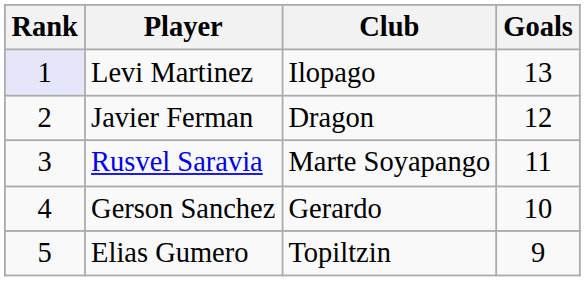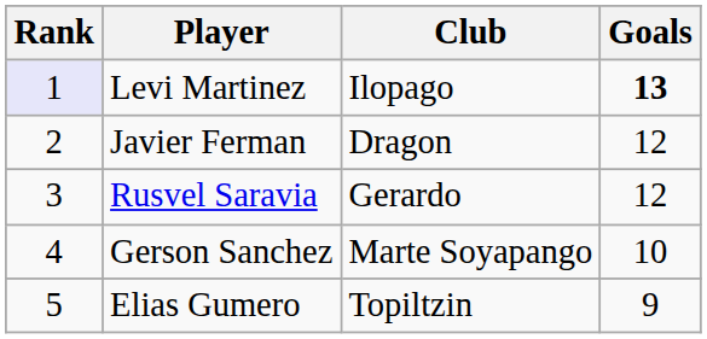 <table class="wikitable" style="text-align:center">
 <tr>
 <th>Rank</th>
 <th>Player</th>
 <th>Club</th>
 <th>Goals</th>
 </tr>
 <tr>
 <td style="background: lavender;">1</td>
 <td align="left"> Levi Martinez</td>
 <td align="left">Ilopago</td>
-<td>13</td>
+<td><strong>13</strong></td>
 </tr>
 <tr>
 <td>2</td>
 <td align="left"> Javier Ferman</td>
 <td align="left">Dragon</td>
 <td>12</td>
 </tr>
 <tr>
 <td>3</td>
 <td align="left"> <a href='#'>Rusvel Saravia</a></td>
-<td align="left">Marte Soyapango</td>
-<td>11</td>
+<td align="left">Gerardo</td>
+<td>12</td>
 </tr>
 <tr>
 <td>4</td>
 <td align="left"> Gerson Sanchez</td>
-<td align="left">Gerardo</td>
+<td align="left">Marte Soyapango</td>
 <td>10</td>
 </tr>
 <tr>
 <td>5</td>
 <td align="left"> Elias Gumero</td>
 <td align="left">Topiltzin</td>
 <td>9</td>
 </tr>
 </table>
